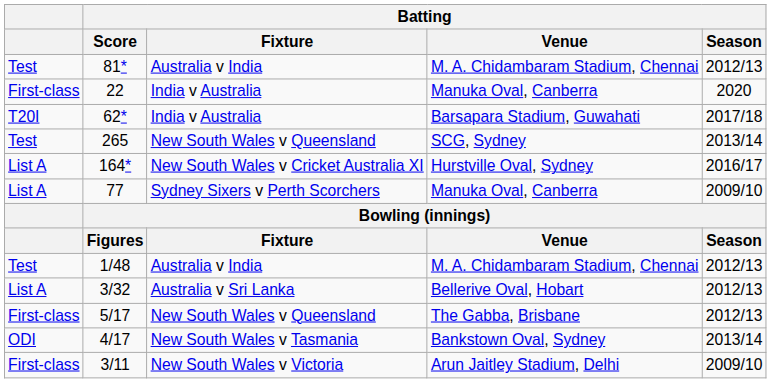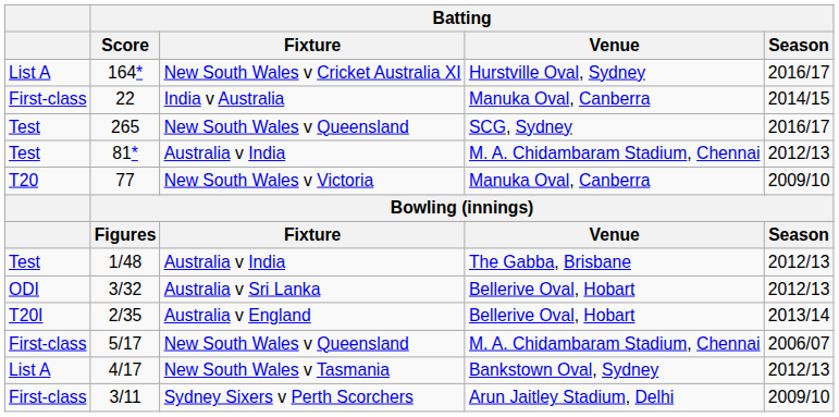 <table class=wikitable style="font-size:100%">
 <tr>
 <th rowspan="1"></th>
 <th colspan="4" rowspan="1">Batting</th>
 </tr>
 <tr>
 <th></th>
 <th>Score</th>
 <th>Fixture</th>
 <th>Venue</th>
 <th>Season</th>
 </tr>
 <tr>
+<td><a href='#'>List A</a></td>
+<td align="center">164<a href='#'>*</a></td>
+<td><a href='#'>New South Wales</a> v <a href='#'>Cricket Australia XI</a></td>
+<td><a href='#'>Hurstville Oval</a>, <a href='#'>Sydney</a></td>
+<td align="center">2016/17</td>
+</tr>
+<tr>
+<td><a href='#'>First-class</a></td>
+<td align="center">22</td>
+<td><a href='#'>India</a> v <a href='#'>Australia</a></td>
+<td><a href='#'>Manuka Oval</a>, <a href='#'>Canberra</a></td>
+<td align="center">2014/15</td>
+</tr>
+<tr>
+<td><a href='#'>Test</a></td>
+<td align="center">265</td>
+<td><a href='#'>New South Wales</a> v <a href='#'>Queensland</a></td>
+<td><a href='#'>SCG</a>, <a href='#'>Sydney</a></td>
+<td align="center">2016/17</td>
+</tr>
+<tr>
 <td><a href='#'>Test</a></td>
 <td align="center">81<a href='#'>*</a></td>
 <td><a href='#'>Australia</a> v <a href='#'>India</a></td>
 <td><a href='#'>M. A. Chidambaram Stadium</a>, <a href='#'>Chennai</a></td>
 <td align="center">2012/13</td>
 </tr>
 <tr>
-<td><a href='#'>First-class</a></td>
-<td align="center">22</td>
-<td><a href='#'>India</a> v <a href='#'>Australia</a></td>
-<td><a href='#'>Manuka Oval</a>, <a href='#'>Canberra</a></td>
-<td align="center">2020</td>
-</tr>
-<tr>
-<td><a href='#'>T20I</a></td>
-<td align="center">62<a href='#'>*</a></td>
-<td><a href='#'>India</a> v <a href='#'>Australia</a></td>
-<td><a href='#'>Barsapara Stadium</a>, <a href='#'>Guwahati</a></td>
-<td align="center">2017/18</td>
-</tr>
-<tr>
-<td><a href='#'>Test</a></td>
-<td align="center">265</td>
-<td><a href='#'>New South Wales</a> v <a href='#'>Queensland</a></td>
-<td><a href='#'>SCG</a>, <a href='#'>Sydney</a></td>
-<td align="center">2013/14</td>
-</tr>
-<tr>
-<td><a href='#'>List A</a></td>
-<td align="center">164<a href='#'>*</a></td>
-<td><a href='#'>New South Wales</a> v <a href='#'>Cricket Australia XI</a></td>
-<td><a href='#'>Hurstville Oval</a>, <a href='#'>Sydney</a></td>
-<td align="center">2016/17</td>
-</tr>
-<tr>
-<td><a href='#'>List A</a></td>
+<td><a href='#'>T20</a></td>
 <td align="center">77</td>
-<td><a href='#'>Sydney Sixers</a> v <a href='#'>Perth Scorchers</a></td>
+<td><a href='#'>New South Wales</a> v <a href='#'>Victoria</a></td>
 <td><a href='#'>Manuka Oval</a>, <a href='#'>Canberra</a></td>
 <td align="center">2009/10</td>
 </tr>
 <tr>
 <th rowspan="1"></th>
 <th colspan="4" rowspan="1">Bowling (innings)</th>
 </tr>
 <tr>
 <th></th>
 <th>Figures</th>
 <th>Fixture</th>
 <th>Venue</th>
 <th>Season</th>
 </tr>
 <tr>
 <td><a href='#'>Test</a></td>
 <td align="center">1/48</td>
 <td><a href='#'>Australia</a> v <a href='#'>India</a></td>
-<td><a href='#'>M. A. Chidambaram Stadium</a>, <a href='#'>Chennai</a></td>
+<td><a href='#'>The Gabba</a>, <a href='#'>Brisbane</a></td>
 <td align="center">2012/13</td>
 </tr>
 <tr>
-<td><a href='#'>List A</a></td>
+<td><a href='#'>ODI</a></td>
 <td align="center">3/32</td>
 <td><a href='#'>Australia</a> v <a href='#'>Sri Lanka</a></td>
 <td><a href='#'>Bellerive Oval</a>, <a href='#'>Hobart</a></td>
 <td align="center">2012/13</td>
 </tr>
 <tr>
-<td><a href='#'>First-class</a></td>
-<td align="center">5/17</td>
-<td><a href='#'>New South Wales</a> v <a href='#'>Queensland</a></td>
-<td><a href='#'>The Gabba</a>, <a href='#'>Brisbane</a></td>
-<td align="center">2012/13</td>
-</tr>
-<tr>
-<td><a href='#'>ODI</a></td>
-<td align="center">4/17</td>
-<td><a href='#'>New South Wales</a> v <a href='#'>Tasmania</a></td>
-<td><a href='#'>Bankstown Oval</a>, <a href='#'>Sydney</a></td>
+<td><a href='#'>T20I</a></td>
+<td align="center">2/35</td>
+<td><a href='#'>Australia</a> v <a href='#'>England</a></td>
+<td><a href='#'>Bellerive Oval</a>, <a href='#'>Hobart</a></td>
 <td align="center">2013/14</td>
 </tr>
 <tr>
 <td><a href='#'>First-class</a></td>
+<td align="center">5/17</td>
+<td><a href='#'>New South Wales</a> v <a href='#'>Queensland</a></td>
+<td><a href='#'>M. A. Chidambaram Stadium</a>, <a href='#'>Chennai</a></td>
+<td align="center">2006/07</td>
+</tr>
+<tr>
+<td><a href='#'>List A</a></td>
+<td align="center">4/17</td>
+<td><a href='#'>New South Wales</a> v <a href='#'>Tasmania</a></td>
+<td><a href='#'>Bankstown Oval</a>, <a href='#'>Sydney</a></td>
+<td align="center">2012/13</td>
+</tr>
+<tr>
+<td><a href='#'>First-class</a></td>
 <td align="center">3/11</td>
-<td><a href='#'>New South Wales</a> v <a href='#'>Victoria</a></td>
+<td><a href='#'>Sydney Sixers</a> v <a href='#'>Perth Scorchers</a></td>
 <td><a href='#'>Arun Jaitley Stadium</a>, <a href='#'>Delhi</a></td>
 <td align="center">2009/10</td>
 </tr>
 </table>
